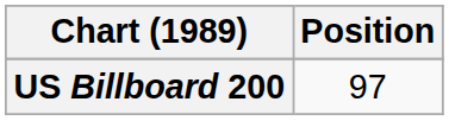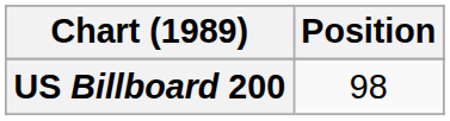 <table class="wikitable plainrowheaders" style="text-align:center">
 <tr>
 <th>Chart (1989)</th>
 <th>Position</th>
 </tr>
 <tr>
 </tr>
 <tr>
 <th scope="row">US <em>Billboard</em> 200</th>
-<td>97</td>
+<td>98</td>
 </tr>
 </table>
